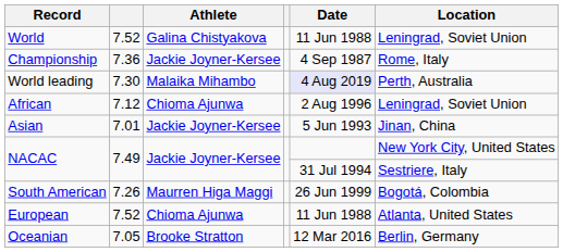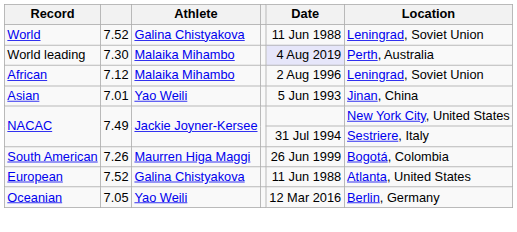 <table class="wikitable">
 <tr>
 <th>Record</th>
 <th></th>
 <th>Athlete</th>
 <th></th>
 <th>Date</th>
 <th>Location</th>
 </tr>
 <tr>
 <td><a href='#'>World</a></td>
 <td>7.52</td>
 <td><a href='#'>Galina Chistyakova</a></td>
 <td></td>
 <td align=right>11 Jun 1988</td>
 <td><a href='#'>Leningrad</a>, Soviet Union</td>
 </tr>
 <tr>
-<td><a href='#'>Championship</a></td>
-<td>7.36</td>
-<td><a href='#'>Jackie Joyner-Kersee</a></td>
-<td></td>
-<td align=right>4 Sep 1987</td>
-<td><a href='#'>Rome</a>, Italy</td>
-</tr>
-<tr>
 <td>World leading</td>
 <td>7.30</td>
 <td><a href='#'>Malaika Mihambo</a></td>
 <td></td>
 <td align=right style="background: lavender;">4 Aug 2019</td>
 <td><a href='#'>Perth</a>, Australia</td>
 </tr>
 <tr>
 <td><a href='#'>African</a></td>
 <td>7.12</td>
-<td><a href='#'>Chioma Ajunwa</a></td>
+<td><a href='#'>Malaika Mihambo</a></td>
 <td></td>
 <td align=right>2 Aug 1996</td>
 <td><a href='#'>Leningrad</a>, Soviet Union</td>
 </tr>
 <tr>
 <td><a href='#'>Asian</a></td>
 <td>7.01</td>
-<td><a href='#'>Jackie Joyner-Kersee</a></td>
+<td><a href='#'>Yao Weili</a></td>
 <td></td>
 <td align=right>5 Jun 1993</td>
 <td><a href='#'>Jinan</a>, China</td>
 </tr>
 <tr>
 <td rowspan=2><a href='#'>NACAC</a></td>
 <td rowspan=2>7.49</td>
 <td rowspan=2><a href='#'>Jackie Joyner-Kersee</a></td>
 <td rowspan=2></td>
 <td align=right></td>
 <td><a href='#'>New York City</a>, United States</td>
 </tr>
 <tr>
 <td align=right>31 Jul 1994</td>
 <td><a href='#'>Sestriere</a>, Italy</td>
 </tr>
 <tr>
 <td><a href='#'>South American</a></td>
 <td>7.26</td>
 <td><a href='#'>Maurren Higa Maggi</a></td>
 <td></td>
 <td align=right>26 Jun 1999</td>
 <td><a href='#'>Bogotá</a>, Colombia</td>
 </tr>
 <tr>
 <td><a href='#'>European</a></td>
 <td>7.52</td>
-<td><a href='#'>Chioma Ajunwa</a></td>
+<td><a href='#'>Galina Chistyakova</a></td>
 <td></td>
 <td align=right>11 Jun 1988</td>
 <td><a href='#'>Atlanta</a>, United States</td>
 </tr>
 <tr>
 <td><a href='#'>Oceanian</a></td>
 <td>7.05</td>
-<td><a href='#'>Brooke Stratton</a></td>
+<td><a href='#'>Yao Weili</a></td>
 <td></td>
 <td align=right>12 Mar 2016</td>
 <td><a href='#'>Berlin</a>, Germany</td>
 </tr>
 </table>
